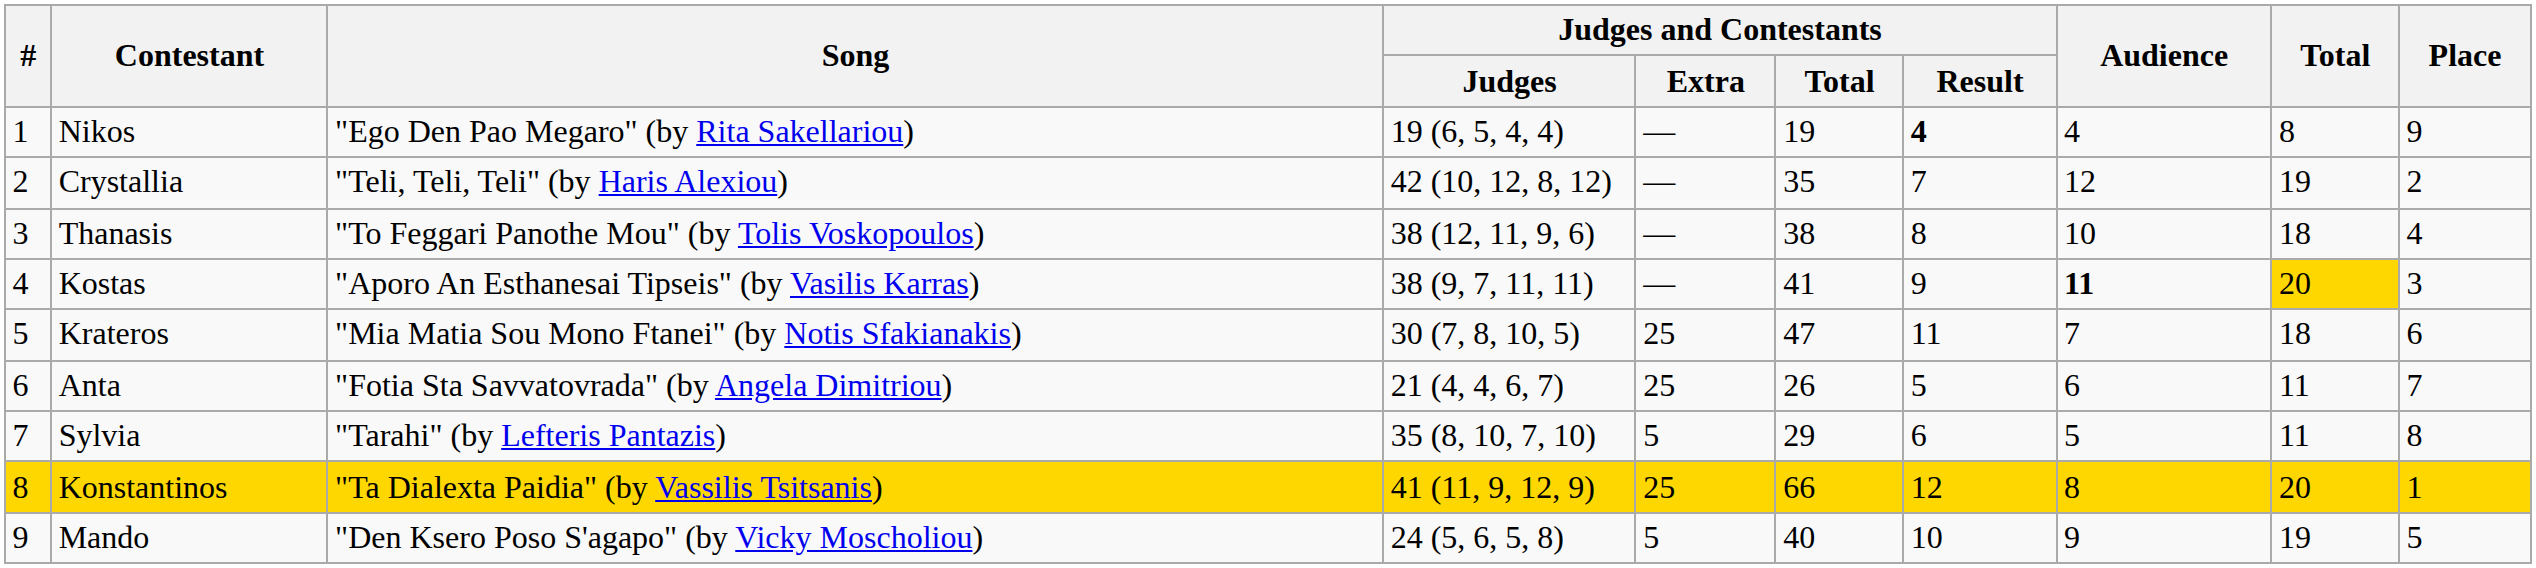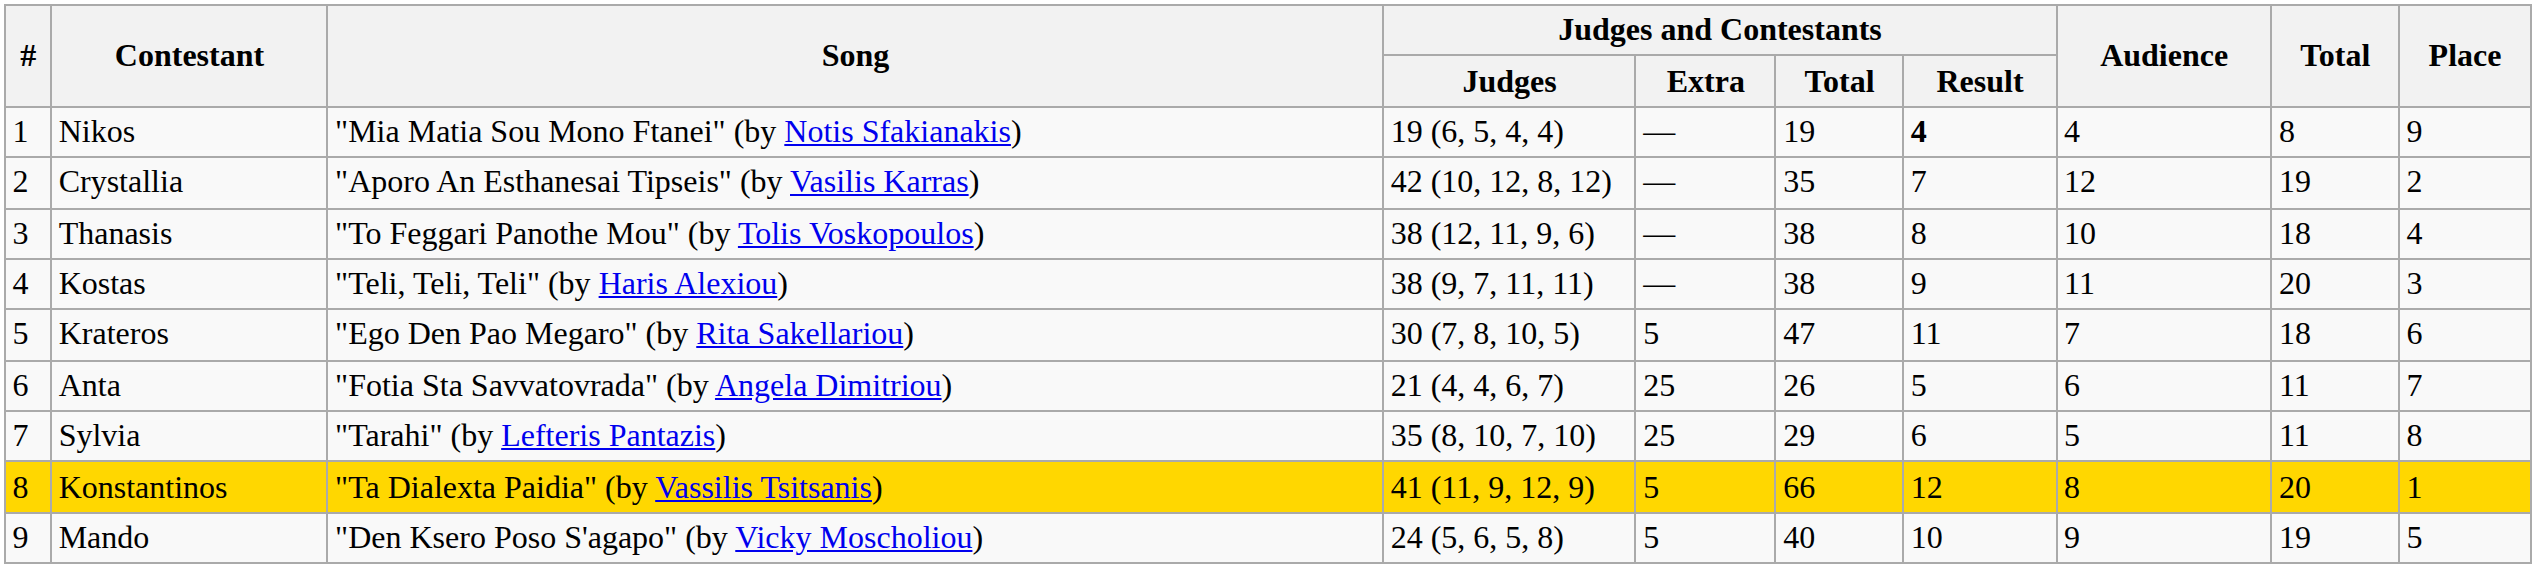 <table class="sortable wikitable" width="100%">
 <tr>
 <th rowspan="2">#</th>
 <th rowspan="2">Contestant</th>
 <th rowspan="2">Song</th>
 <th colspan="4">Judges and Contestants</th>
 <th rowspan="2">Audience</th>
 <th rowspan="2">Total</th>
 <th rowspan="2">Place</th>
 </tr>
 <tr>
 <th width=10%>Judges</th>
 <th>Extra</th>
 <th>Total</th>
 <th>Result</th>
 </tr>
 <tr>
 <td>1</td>
 <td>Nikos</td>
-<td>"Ego Den Pao Megaro" (by <a href='#'>Rita Sakellariou</a>)</td>
+<td>"Mia Matia Sou Mono Ftanei" (by <a href='#'>Notis Sfakianakis</a>)</td>
 <td>19 (6, 5, 4, 4)</td>
 <td>—</td>
 <td>19</td>
 <td><strong>4</strong></td>
 <td>4</td>
 <td>8</td>
 <td>9</td>
 </tr>
 <tr>
 <td>2</td>
 <td>Crystallia</td>
-<td>"Teli, Teli, Teli" (by <a href='#'>Haris Alexiou</a>)</td>
+<td>"Aporo An Esthanesai Tipseis" (by <a href='#'>Vasilis Karras</a>)</td>
 <td>42 (10, 12, 8, 12)</td>
 <td>—</td>
 <td>35</td>
 <td>7</td>
 <td>12</td>
 <td>19</td>
 <td>2</td>
 </tr>
 <tr>
 <td>3</td>
 <td>Thanasis</td>
 <td>"To Feggari Panothe Mou" (by <a href='#'>Tolis Voskopoulos</a>)</td>
 <td>38 (12, 11, 9, 6)</td>
 <td>—</td>
 <td>38</td>
 <td>8</td>
 <td>10</td>
 <td>18</td>
 <td>4</td>
 </tr>
 <tr>
 <td>4</td>
 <td>Kostas</td>
-<td>"Aporo An Esthanesai Tipseis" (by <a href='#'>Vasilis Karras</a>)</td>
+<td>"Teli, Teli, Teli" (by <a href='#'>Haris Alexiou</a>)</td>
 <td>38 (9, 7, 11, 11)</td>
 <td>—</td>
-<td>41</td>
+<td>38</td>
 <td>9</td>
-<td><strong>11</strong></td>
-<td style="background: gold;">20</td>
+<td>11</td>
+<td>20</td>
 <td>3</td>
 </tr>
 <tr>
 <td>5</td>
 <td>Krateros</td>
-<td>"Mia Matia Sou Mono Ftanei" (by <a href='#'>Notis Sfakianakis</a>)</td>
+<td>"Ego Den Pao Megaro" (by <a href='#'>Rita Sakellariou</a>)</td>
 <td>30 (7, 8, 10, 5)</td>
-<td>25</td>
+<td>5</td>
 <td>47</td>
 <td>11</td>
 <td>7</td>
 <td>18</td>
 <td>6</td>
 </tr>
 <tr>
 <td>6</td>
 <td>Anta</td>
 <td>"Fotia Sta Savvatovrada" (by <a href='#'>Angela Dimitriou</a>)</td>
 <td>21 (4, 4, 6, 7)</td>
 <td>25</td>
 <td>26</td>
 <td>5</td>
 <td>6</td>
 <td>11</td>
 <td>7</td>
 </tr>
 <tr>
 <td>7</td>
 <td>Sylvia</td>
 <td>"Tarahi" (by <a href='#'>Lefteris Pantazis</a>)</td>
 <td>35 (8, 10, 7, 10)</td>
-<td>5</td>
+<td>25</td>
 <td>29</td>
 <td>6</td>
 <td>5</td>
 <td>11</td>
 <td>8</td>
 </tr>
 <tr bgcolor="gold">
 <td>8</td>
 <td>Konstantinos</td>
 <td>"Ta Dialexta Paidia" (by <a href='#'>Vassilis Tsitsanis</a>)</td>
 <td>41 (11, 9, 12, 9)</td>
-<td>25</td>
+<td>5</td>
 <td>66</td>
 <td>12</td>
 <td>8</td>
 <td>20</td>
 <td>1</td>
 </tr>
 <tr>
 <td>9</td>
 <td>Mando</td>
 <td>"Den Ksero Poso S'agapo" (by <a href='#'>Vicky Moscholiou</a>)</td>
 <td>24 (5, 6, 5, 8)</td>
 <td>5</td>
 <td>40</td>
 <td>10</td>
 <td>9</td>
 <td>19</td>
 <td>5</td>
 </tr>
 </table>
